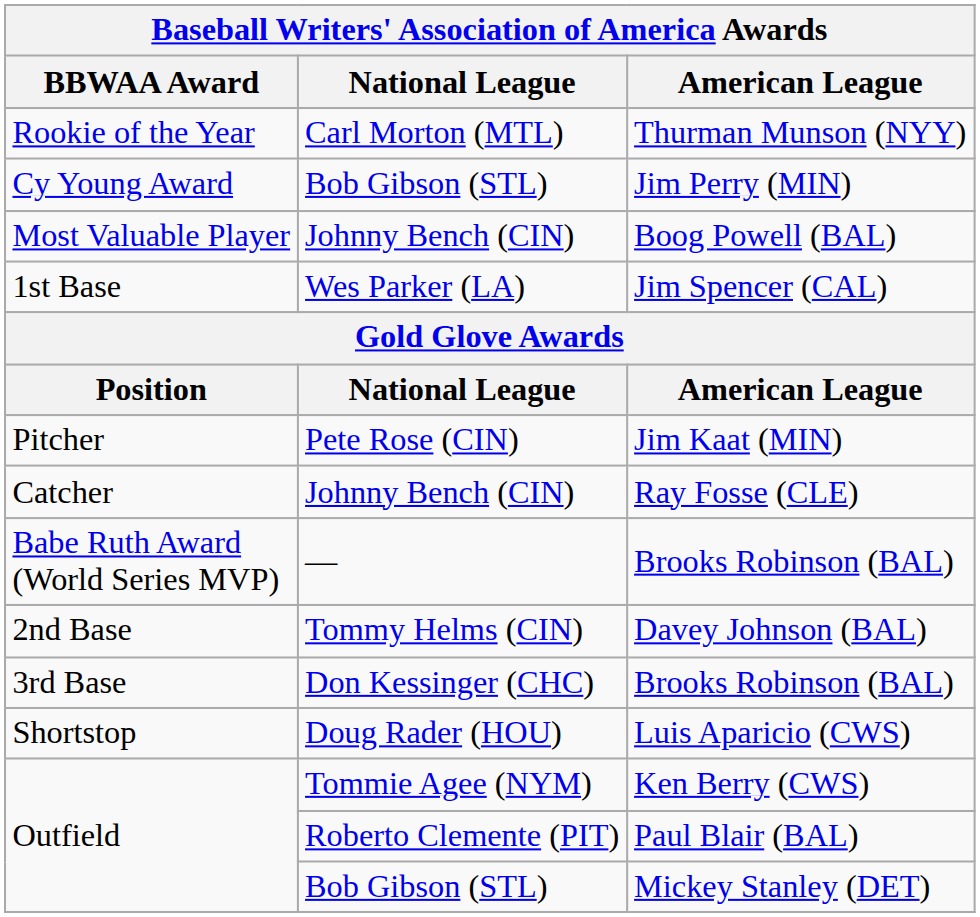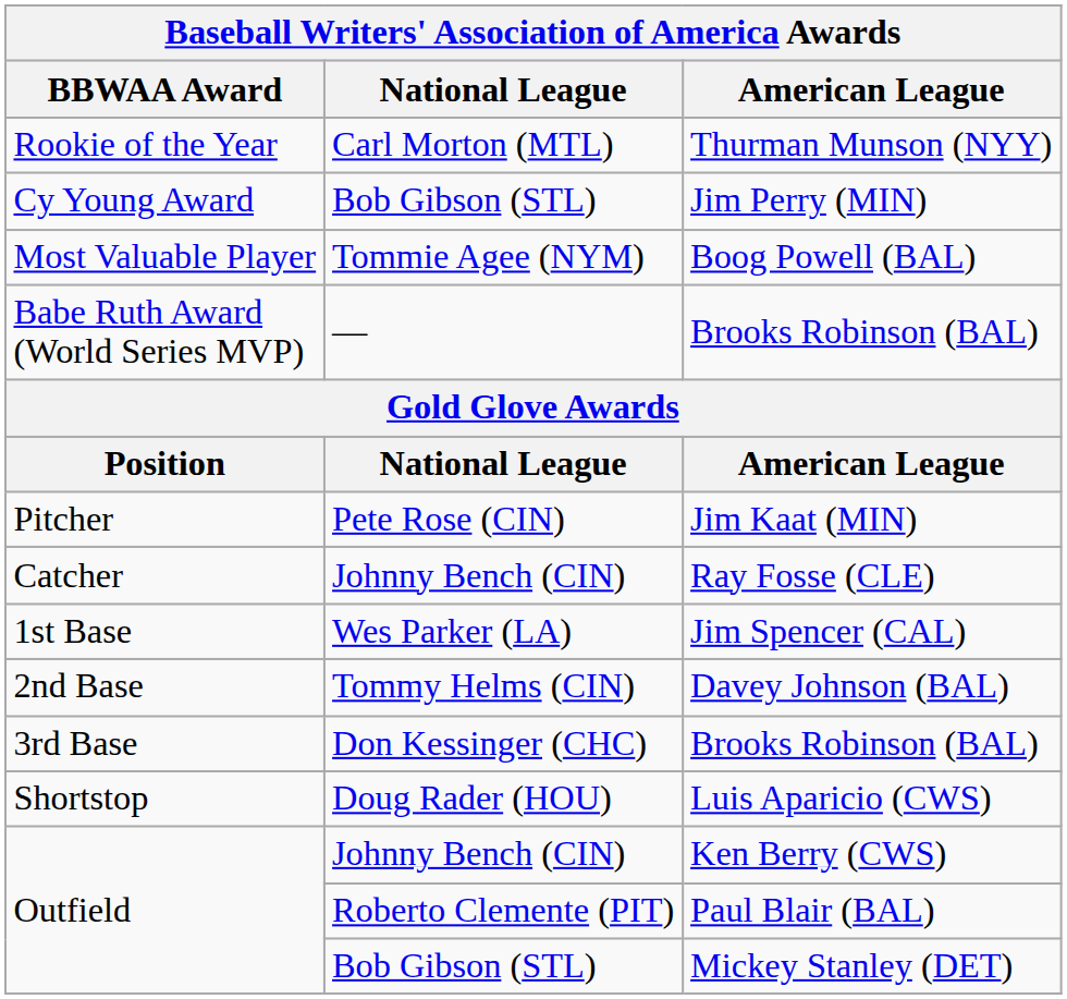 <table class="wikitable">
 <tr>
 <th colspan="3"><a href='#'>Baseball Writers' Association of America</a> Awards</th>
 </tr>
 <tr>
 <th>BBWAA Award</th>
 <th>National League</th>
 <th>American League</th>
 </tr>
 <tr>
 <td><a href='#'>Rookie of the Year</a></td>
 <td><a href='#'>Carl Morton</a> (<a href='#'>MTL</a>)</td>
 <td><a href='#'>Thurman Munson</a> (<a href='#'>NYY</a>)</td>
 </tr>
 <tr>
 <td><a href='#'>Cy Young Award</a></td>
 <td><a href='#'>Bob Gibson</a> (<a href='#'>STL</a>)</td>
 <td><a href='#'>Jim Perry</a> (<a href='#'>MIN</a>)</td>
 </tr>
 <tr>
 <td><a href='#'>Most Valuable Player</a></td>
-<td><a href='#'>Johnny Bench</a> (<a href='#'>CIN</a>)</td>
+<td><a href='#'>Tommie Agee</a> (<a href='#'>NYM</a>)</td>
 <td><a href='#'>Boog Powell</a> (<a href='#'>BAL</a>)</td>
 </tr>
 <tr>
-<td>1st Base</td>
-<td><a href='#'>Wes Parker</a> (<a href='#'>LA</a>)</td>
-<td><a href='#'>Jim Spencer</a> (<a href='#'>CAL</a>)</td>
+<td><a href='#'>Babe Ruth Award</a><br>(World Series MVP)</td>
+<td>—</td>
+<td><a href='#'>Brooks Robinson</a> (<a href='#'>BAL</a>)</td>
 </tr>
 <tr>
 <th colspan="3"><a href='#'>Gold Glove Awards</a></th>
 </tr>
 <tr>
 <th>Position</th>
 <th>National League</th>
 <th>American League</th>
 </tr>
 <tr>
 <td>Pitcher</td>
 <td><a href='#'>Pete Rose</a> (<a href='#'>CIN</a>)</td>
 <td><a href='#'>Jim Kaat</a> (<a href='#'>MIN</a>)</td>
 </tr>
 <tr>
 <td>Catcher</td>
 <td><a href='#'>Johnny Bench</a> (<a href='#'>CIN</a>)</td>
 <td><a href='#'>Ray Fosse</a> (<a href='#'>CLE</a>)</td>
 </tr>
 <tr>
-<td><a href='#'>Babe Ruth Award</a><br>(World Series MVP)</td>
-<td>—</td>
-<td><a href='#'>Brooks Robinson</a> (<a href='#'>BAL</a>)</td>
+<td>1st Base</td>
+<td><a href='#'>Wes Parker</a> (<a href='#'>LA</a>)</td>
+<td><a href='#'>Jim Spencer</a> (<a href='#'>CAL</a>)</td>
 </tr>
 <tr>
 <td>2nd Base</td>
 <td><a href='#'>Tommy Helms</a> (<a href='#'>CIN</a>)</td>
 <td><a href='#'>Davey Johnson</a> (<a href='#'>BAL</a>)</td>
 </tr>
 <tr>
 <td>3rd Base</td>
 <td><a href='#'>Don Kessinger</a> (<a href='#'>CHC</a>)</td>
 <td><a href='#'>Brooks Robinson</a> (<a href='#'>BAL</a>)</td>
 </tr>
 <tr>
 <td>Shortstop</td>
 <td><a href='#'>Doug Rader</a> (<a href='#'>HOU</a>)</td>
 <td><a href='#'>Luis Aparicio</a> (<a href='#'>CWS</a>)</td>
 </tr>
 <tr>
 <td rowspan="3">Outfield</td>
-<td><a href='#'>Tommie Agee</a> (<a href='#'>NYM</a>)</td>
+<td><a href='#'>Johnny Bench</a> (<a href='#'>CIN</a>)</td>
 <td><a href='#'>Ken Berry</a> (<a href='#'>CWS</a>)</td>
 </tr>
 <tr>
 <td><a href='#'>Roberto Clemente</a> (<a href='#'>PIT</a>)</td>
 <td><a href='#'>Paul Blair</a> (<a href='#'>BAL</a>)</td>
 </tr>
 <tr>
 <td><a href='#'>Bob Gibson</a> (<a href='#'>STL</a>)</td>
 <td><a href='#'>Mickey Stanley</a> (<a href='#'>DET</a>)</td>
 </tr>
 </table>
